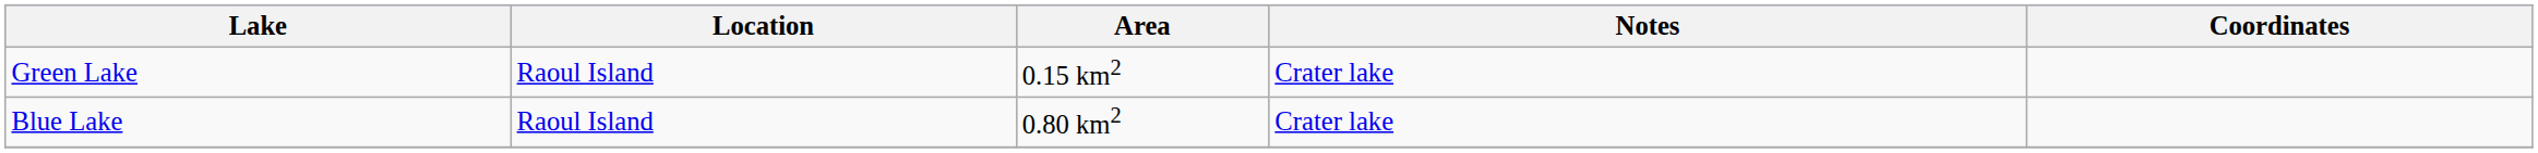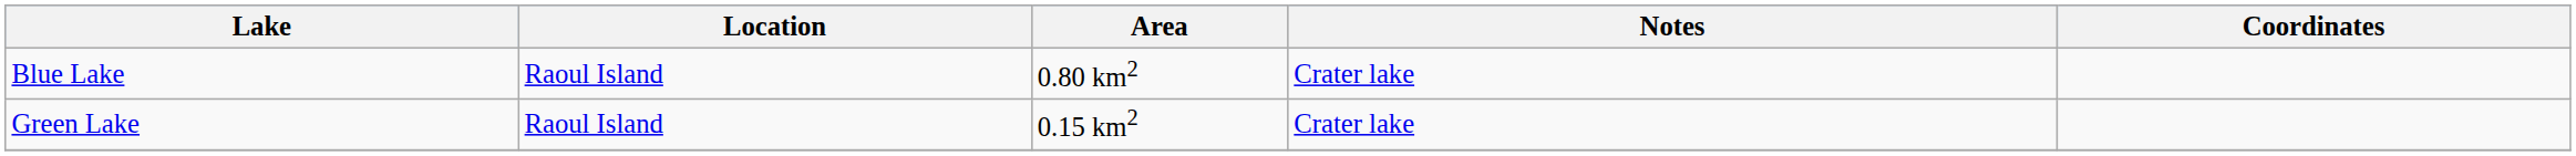 <table class="wikitable sortable" width=95%>
 <tr bgcolor=#99CCFF>
 <th width=20%>Lake</th>
 <th width=20%>Location</th>
 <th width=10%;data-sort-type=number>Area</th>
 <th width=30%>Notes</th>
 <th width=20%>Coordinates</th>
 </tr>
 <tr>
+<td><a href='#'>Blue Lake</a></td>
+<td><a href='#'>Raoul Island</a></td>
+<td>0.80 km<sup>2</sup></td>
+<td><a href='#'>Crater lake</a></td>
+<td></td>
+</tr>
+<tr>
 <td><a href='#'>Green Lake</a></td>
 <td><a href='#'>Raoul Island</a></td>
 <td>0.15 km<sup>2</sup></td>
 <td><a href='#'>Crater lake</a></td>
 <td></td>
 </tr>
 <tr>
-<td><a href='#'>Blue Lake</a></td>
-<td><a href='#'>Raoul Island</a></td>
-<td>0.80 km<sup>2</sup></td>
-<td><a href='#'>Crater lake</a></td>
-<td></td>
-</tr>
-<tr>
 </tr>
 </table>
